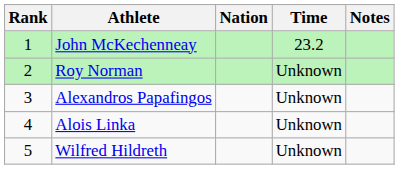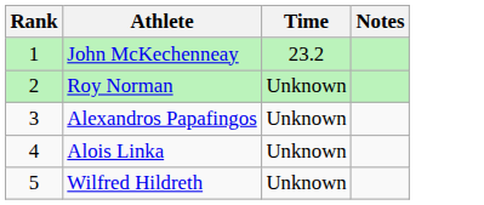 <table class="wikitable sortable" style="text-align:center">
 <tr>
 <th>Rank</th>
 <th>Athlete</th>
-<th>Nation</th>
 <th>Time</th>
 <th>Notes</th>
 </tr>
 <tr bgcolor=bbf3bb>
 <td>1</td>
 <td align="left"><a href='#'>John McKechenneay</a></td>
-<td align="left"></td>
 <td>23.2</td>
 <td></td>
 </tr>
 <tr bgcolor=bbf3bb>
 <td>2</td>
 <td align="left"><a href='#'>Roy Norman</a></td>
-<td align="left"></td>
 <td data-sort-value=30.0>Unknown</td>
 <td></td>
 </tr>
 <tr>
 <td>3</td>
 <td align="left"><a href='#'>Alexandros Papafingos</a></td>
-<td align="left"></td>
 <td data-sort-value=30.0>Unknown</td>
 <td></td>
 </tr>
 <tr>
 <td>4</td>
 <td align="left"><a href='#'>Alois Linka</a></td>
-<td align="left"></td>
 <td data-sort-value=30.0>Unknown</td>
 <td></td>
 </tr>
 <tr>
 <td>5</td>
 <td align="left"><a href='#'>Wilfred Hildreth</a></td>
-<td align="left"></td>
 <td data-sort-value=30.0>Unknown</td>
 <td></td>
 </tr>
 </table>
